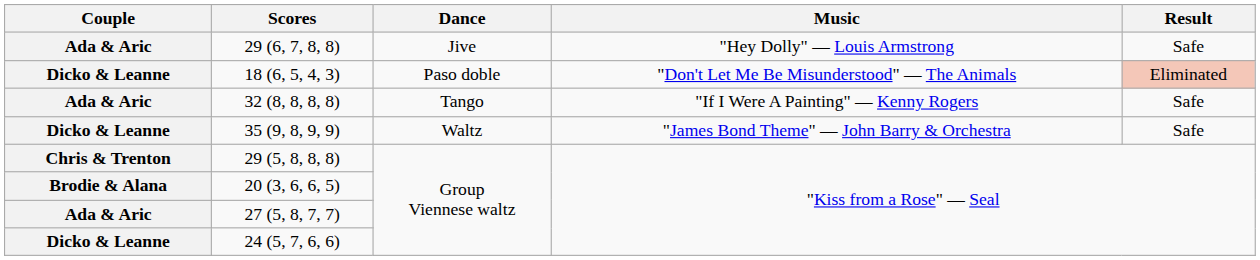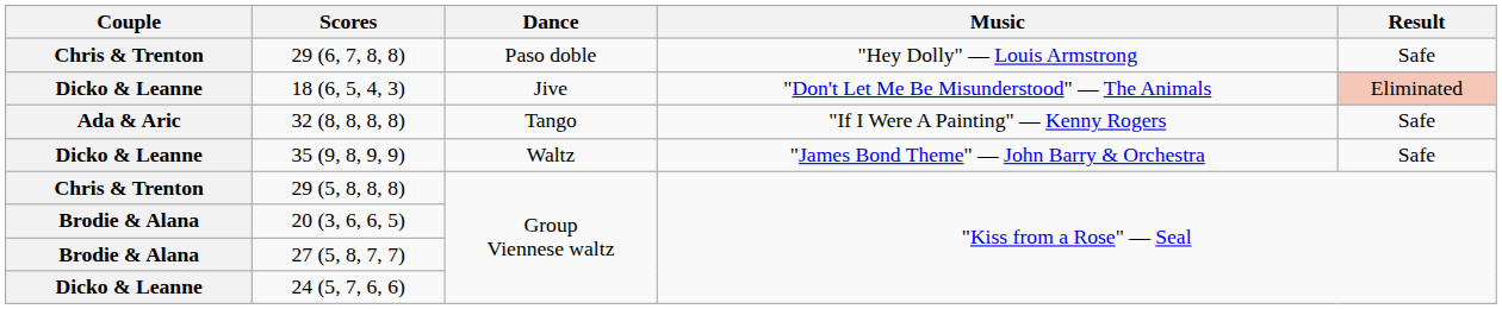 <table class="wikitable sortable" style="text-align:center; width: 90%">
 <tr>
 <th scope="col">Couple</th>
 <th scope="col">Scores</th>
 <th scope="col" class="unsortable">Dance</th>
 <th scope="col" class="unsortable">Music</th>
 <th scope="col" class="unsortable">Result</th>
 </tr>
 <tr>
-<th scope="row">Ada & Aric</th>
+<th scope="row">Chris & Trenton</th>
 <td>29 (6, 7, 8, 8)</td>
-<td>Jive</td>
+<td>Paso doble</td>
 <td>"Hey Dolly" — <a href='#'>Louis Armstrong</a></td>
 <td>Safe</td>
 </tr>
 <tr>
 <th scope="row">Dicko & Leanne</th>
 <td>18 (6, 5, 4, 3)</td>
-<td>Paso doble</td>
+<td>Jive</td>
 <td>"<a href='#'>Don't Let Me Be Misunderstood</a>" — <a href='#'>The Animals</a></td>
 <td bgcolor="f4c7b8">Eliminated</td>
 </tr>
 <tr>
 <th scope="row">Ada & Aric</th>
 <td>32 (8, 8, 8, 8)</td>
 <td>Tango</td>
 <td>"If I Were A Painting" — <a href='#'>Kenny Rogers</a></td>
 <td>Safe</td>
 </tr>
 <tr>
 <th scope="row">Dicko & Leanne</th>
 <td>35 (9, 8, 9, 9)</td>
 <td>Waltz</td>
 <td>"<a href='#'>James Bond Theme</a>" — <a href='#'>John Barry & Orchestra</a></td>
 <td>Safe</td>
 </tr>
 <tr>
 <th scope="row">Chris & Trenton</th>
 <td>29 (5, 8, 8, 8)</td>
 <td rowspan="4">Group<br>Viennese waltz</td>
 <td colspan="2" rowspan="4">"<a href='#'>Kiss from a Rose</a>" — <a href='#'>Seal</a></td>
 </tr>
 <tr>
 <th scope="row">Brodie & Alana</th>
 <td>20 (3, 6, 6, 5)</td>
 </tr>
 <tr>
-<th scope="row">Ada & Aric</th>
+<th scope="row">Brodie & Alana</th>
 <td>27 (5, 8, 7, 7)</td>
 </tr>
 <tr>
 <th scope="row">Dicko & Leanne</th>
 <td>24 (5, 7, 6, 6)</td>
 </tr>
 </table>
